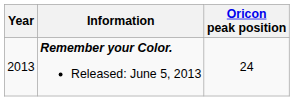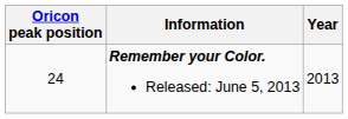 <table class="wikitable">
 <tr>
+<th colspan="1"><a href='#'>Oricon</a><br> peak position</th>
+<th>Information</th>
 <th>Year</th>
-<th>Information</th>
-<th colspan="1"><a href='#'>Oricon</a><br> peak position</th>
 </tr>
 <tr>
+<td align="center">24</td>
+<td><strong><em>Remember your Color.</em></strong><br><ul><li>Released: June 5, 2013</li></ul></td>
 <td>2013</td>
-<td><strong><em>Remember your Color.</em></strong><br><ul><li>Released: June 5, 2013</li></ul></td>
-<td align="center">24</td>
 </tr>
 </table>
